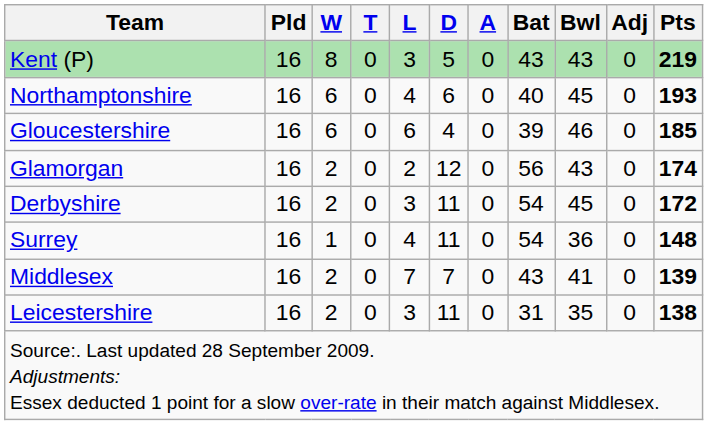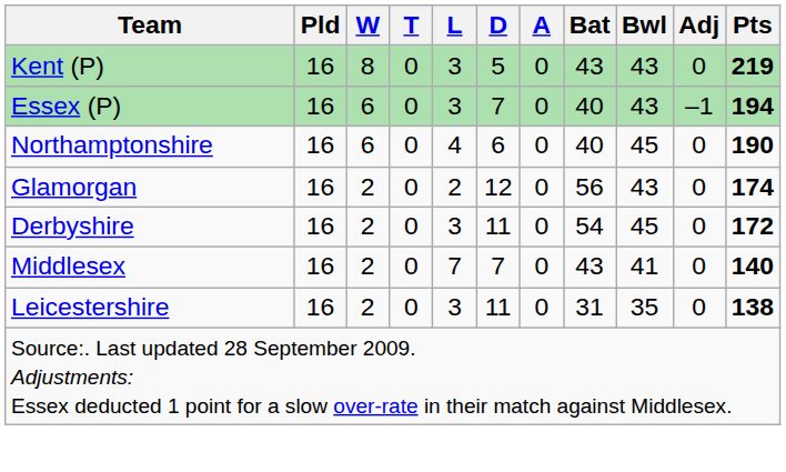 <table class="wikitable" style="text-align:center;">
 <tr>
 <th width=175>Team</th>
 <th width=20 abbr="Played">Pld</th>
 <th width=20 abbr="Won"><a href='#'>W</a></th>
 <th width=20 abbr="Tied"><a href='#'>T</a></th>
 <th width=20 abbr="Lost"><a href='#'>L</a></th>
 <th width=20 abbr="Drawn"><a href='#'>D</a></th>
 <th width=20 abbr="Abandoned"><a href='#'>A</a></th>
 <th width=20 abbr="Batting Points">Bat</th>
 <th width=20 abbr="Bowling Points">Bwl</th>
 <th width=20 abbr="Adjustments/Penalties">Adj</th>
 <th width=20 abbr="Points">Pts</th>
 </tr>
 <tr style="background:#ace1af;">
 <td style="text-align:left;"><a href='#'>Kent</a> (P)</td>
 <td>16</td>
 <td>8</td>
 <td>0</td>
 <td>3</td>
 <td>5</td>
 <td>0</td>
 <td>43</td>
 <td>43</td>
 <td>0</td>
 <td><strong>219</strong></td>
 </tr>
+<tr style="background:#ace1af;">
+<td style="text-align:left;"><a href='#'>Essex</a> (P)</td>
+<td>16</td>
+<td>6</td>
+<td>0</td>
+<td>3</td>
+<td>7</td>
+<td>0</td>
+<td>40</td>
+<td>43</td>
+<td>–1</td>
+<td><strong>194</strong></td>
+</tr>
 <tr style="background:#f9f9f9;">
 <td style="text-align:left;"><a href='#'>Northamptonshire</a></td>
 <td>16</td>
 <td>6</td>
 <td>0</td>
 <td>4</td>
 <td>6</td>
 <td>0</td>
 <td>40</td>
 <td>45</td>
 <td>0</td>
-<td><strong>193</strong></td>
-</tr>
-<tr style="background:#f9f9f9;">
-<td style="text-align:left;"><a href='#'>Gloucestershire</a></td>
-<td>16</td>
-<td>6</td>
-<td>0</td>
-<td>6</td>
-<td>4</td>
-<td>0</td>
-<td>39</td>
-<td>46</td>
-<td>0</td>
-<td><strong>185</strong></td>
+<td><strong>190</strong></td>
 </tr>
 <tr style="background:#f9f9f9;">
 <td style="text-align:left;"><a href='#'>Glamorgan</a></td>
 <td>16</td>
 <td>2</td>
 <td>0</td>
 <td>2</td>
 <td>12</td>
 <td>0</td>
 <td>56</td>
 <td>43</td>
 <td>0</td>
 <td><strong>174</strong></td>
 </tr>
 <tr style="background:#f9f9f9;">
 <td style="text-align:left;"><a href='#'>Derbyshire</a></td>
 <td>16</td>
 <td>2</td>
 <td>0</td>
 <td>3</td>
 <td>11</td>
 <td>0</td>
 <td>54</td>
 <td>45</td>
 <td>0</td>
 <td><strong>172</strong></td>
 </tr>
 <tr style="background:#f9f9f9;">
-<td style="text-align:left;"><a href='#'>Surrey</a></td>
-<td>16</td>
-<td>1</td>
-<td>0</td>
-<td>4</td>
-<td>11</td>
-<td>0</td>
-<td>54</td>
-<td>36</td>
-<td>0</td>
-<td><strong>148</strong></td>
-</tr>
-<tr style="background:#f9f9f9;">
 <td style="text-align:left;"><a href='#'>Middlesex</a></td>
 <td>16</td>
 <td>2</td>
 <td>0</td>
 <td>7</td>
 <td>7</td>
 <td>0</td>
 <td>43</td>
 <td>41</td>
 <td>0</td>
-<td><strong>139</strong></td>
+<td><strong>140</strong></td>
 </tr>
 <tr style="background:#f9f9f9;">
 <td style="text-align:left;"><a href='#'>Leicestershire</a></td>
 <td>16</td>
 <td>2</td>
 <td>0</td>
 <td>3</td>
 <td>11</td>
 <td>0</td>
 <td>31</td>
 <td>35</td>
 <td>0</td>
 <td><strong>138</strong></td>
 </tr>
 <tr>
 <td colspan=11 align="left"><small>Source:. Last updated 28 September 2009.<br><em>Adjustments:</em><br>Essex deducted 1 point for a slow <a href='#'>over-rate</a> in their match against Middlesex.</small></td>
 </tr>
 </table>
